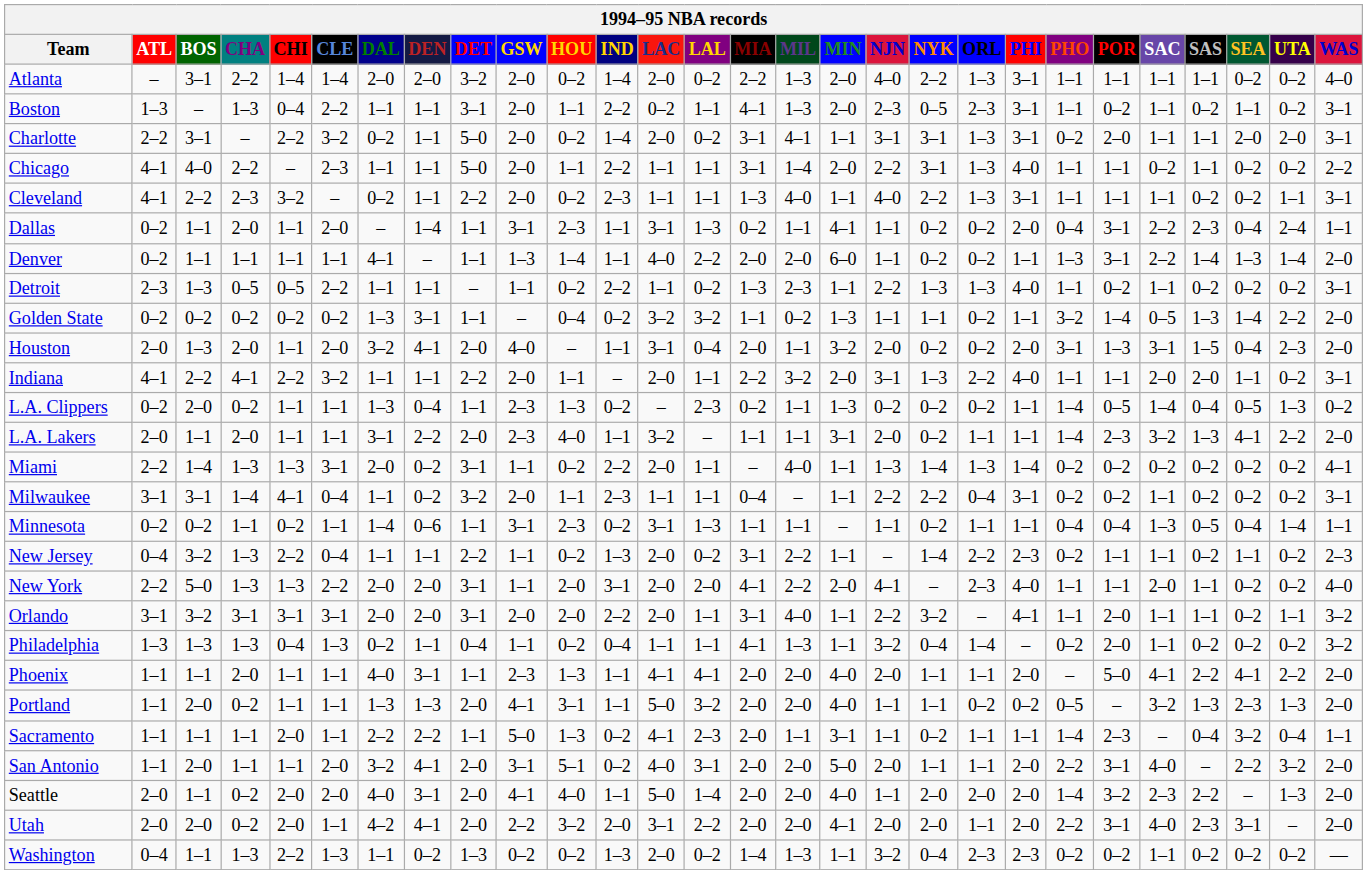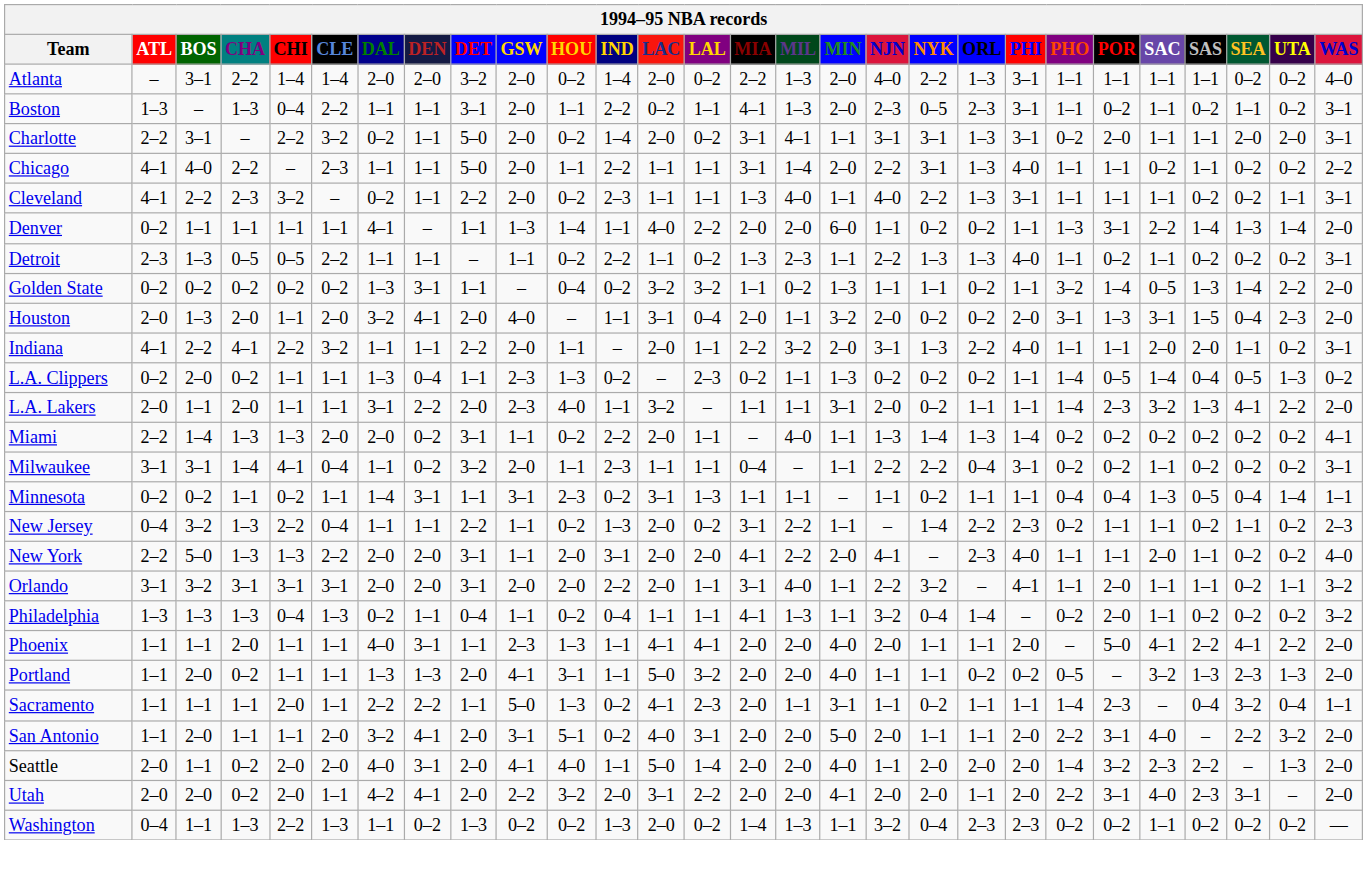 <table class="wikitable" style="font-size:95%; text-align:center;">
 <tr>
 <th colspan=28>1994–95 NBA records</th>
 </tr>
 <tr>
 <th width=100>Team</th>
 <th style="background:#FF0000;color:#FFFFFF;width=35">ATL</th>
 <th style="background:#006400;color:#FFFFFF;width=35">BOS</th>
 <th style="background:#008080;color:#800080;width=35">CHA</th>
 <th style="background:#FF0000;color:#000000;width=35">CHI</th>
 <th style="background:#000000;color:#5787DC;width=35">CLE</th>
 <th style="background:#00008B;color:#008000;width=35">DAL</th>
 <th style="background:#141A44;color:#BC2224;width=35">DEN</th>
 <th style="background:#0000FF;color:#FF0000;width=35">DET</th>
 <th style="background:#0000FF;color:#FFD700;width=35">GSW</th>
 <th style="background:#FF0000;color:#FFD700;width=35">HOU</th>
 <th style="background:#000080;color:#FFD700;width=35">IND</th>
 <th style="background:#F9160D;color:#1A2E8B;width=35">LAC</th>
 <th style="background:#800080;color:#FFD700;width=35">LAL</th>
 <th style="background:#000000;color:#8B0000;width=35">MIA</th>
 <th style="background:#00471B;color:#5C378A;width=35">MIL</th>
 <th style="background:#0000FF;color:#228B22;width=35">MIN</th>
 <th style="background:#DC143C;color:#0000CD;width=35">NJN</th>
 <th style="background:#0000FF;color:#FF8C00;width=35">NYK</th>
 <th style="background:#0000FF;color:#000000;width=35">ORL</th>
 <th style="background:#FF0000;color:#0000FF;width=35">PHI</th>
 <th style="background:#800080;color:#FF4500;width=35">PHO</th>
 <th style="background:#000000;color:#FF0000;width=35">POR</th>
 <th style="background:#6846A8;color:#FFFFFF;width=35">SAC</th>
 <th style="background:#000000;color:#C0C0C0;width=35">SAS</th>
 <th style="background:#005831;color:#FFC322;width=35">SEA</th>
 <th style="background:#36004A;color:#FFFF00;width=35">UTA</th>
 <th style="background:#DC143C;color:#0000CD;width=35">WAS</th>
 </tr>
 <tr>
 <td style="text-align:left;"><a href='#'>Atlanta</a></td>
 <td>–</td>
 <td>3–1</td>
 <td>2–2</td>
 <td>1–4</td>
 <td>1–4</td>
 <td>2–0</td>
 <td>2–0</td>
 <td>3–2</td>
 <td>2–0</td>
 <td>0–2</td>
 <td>1–4</td>
 <td>2–0</td>
 <td>0–2</td>
 <td>2–2</td>
 <td>1–3</td>
 <td>2–0</td>
 <td>4–0</td>
 <td>2–2</td>
 <td>1–3</td>
 <td>3–1</td>
 <td>1–1</td>
 <td>1–1</td>
 <td>1–1</td>
 <td>1–1</td>
 <td>0–2</td>
 <td>0–2</td>
 <td>4–0</td>
 </tr>
 <tr>
 <td style="text-align:left;"><a href='#'>Boston</a></td>
 <td>1–3</td>
 <td>–</td>
 <td>1–3</td>
 <td>0–4</td>
 <td>2–2</td>
 <td>1–1</td>
 <td>1–1</td>
 <td>3–1</td>
 <td>2–0</td>
 <td>1–1</td>
 <td>2–2</td>
 <td>0–2</td>
 <td>1–1</td>
 <td>4–1</td>
 <td>1–3</td>
 <td>2–0</td>
 <td>2–3</td>
 <td>0–5</td>
 <td>2–3</td>
 <td>3–1</td>
 <td>1–1</td>
 <td>0–2</td>
 <td>1–1</td>
 <td>0–2</td>
 <td>1–1</td>
 <td>0–2</td>
 <td>3–1</td>
 </tr>
 <tr>
 <td style="text-align:left;"><a href='#'>Charlotte</a></td>
 <td>2–2</td>
 <td>3–1</td>
 <td>–</td>
 <td>2–2</td>
 <td>3–2</td>
 <td>0–2</td>
 <td>1–1</td>
 <td>5–0</td>
 <td>2–0</td>
 <td>0–2</td>
 <td>1–4</td>
 <td>2–0</td>
 <td>0–2</td>
 <td>3–1</td>
 <td>4–1</td>
 <td>1–1</td>
 <td>3–1</td>
 <td>3–1</td>
 <td>1–3</td>
 <td>3–1</td>
 <td>0–2</td>
 <td>2–0</td>
 <td>1–1</td>
 <td>1–1</td>
 <td>2–0</td>
 <td>2–0</td>
 <td>3–1</td>
 </tr>
 <tr>
 <td style="text-align:left;"><a href='#'>Chicago</a></td>
 <td>4–1</td>
 <td>4–0</td>
 <td>2–2</td>
 <td>–</td>
 <td>2–3</td>
 <td>1–1</td>
 <td>1–1</td>
 <td>5–0</td>
 <td>2–0</td>
 <td>1–1</td>
 <td>2–2</td>
 <td>1–1</td>
 <td>1–1</td>
 <td>3–1</td>
 <td>1–4</td>
 <td>2–0</td>
 <td>2–2</td>
 <td>3–1</td>
 <td>1–3</td>
 <td>4–0</td>
 <td>1–1</td>
 <td>1–1</td>
 <td>0–2</td>
 <td>1–1</td>
 <td>0–2</td>
 <td>0–2</td>
 <td>2–2</td>
 </tr>
 <tr>
 <td style="text-align:left;"><a href='#'>Cleveland</a></td>
 <td>4–1</td>
 <td>2–2</td>
 <td>2–3</td>
 <td>3–2</td>
 <td>–</td>
 <td>0–2</td>
 <td>1–1</td>
 <td>2–2</td>
 <td>2–0</td>
 <td>0–2</td>
 <td>2–3</td>
 <td>1–1</td>
 <td>1–1</td>
 <td>1–3</td>
 <td>4–0</td>
 <td>1–1</td>
 <td>4–0</td>
 <td>2–2</td>
 <td>1–3</td>
 <td>3–1</td>
 <td>1–1</td>
 <td>1–1</td>
 <td>1–1</td>
 <td>0–2</td>
 <td>0–2</td>
 <td>1–1</td>
 <td>3–1</td>
-</tr>
-<tr>
-<td style="text-align:left;"><a href='#'>Dallas</a></td>
-<td>0–2</td>
-<td>1–1</td>
-<td>2–0</td>
-<td>1–1</td>
-<td>2–0</td>
-<td>–</td>
-<td>1–4</td>
-<td>1–1</td>
-<td>3–1</td>
-<td>2–3</td>
-<td>1–1</td>
-<td>3–1</td>
-<td>1–3</td>
-<td>0–2</td>
-<td>1–1</td>
-<td>4–1</td>
-<td>1–1</td>
-<td>0–2</td>
-<td>0–2</td>
-<td>2–0</td>
-<td>0–4</td>
-<td>3–1</td>
-<td>2–2</td>
-<td>2–3</td>
-<td>0–4</td>
-<td>2–4</td>
-<td>1–1</td>
 </tr>
 <tr>
 <td style="text-align:left;"><a href='#'>Denver</a></td>
 <td>0–2</td>
 <td>1–1</td>
 <td>1–1</td>
 <td>1–1</td>
 <td>1–1</td>
 <td>4–1</td>
 <td>–</td>
 <td>1–1</td>
 <td>1–3</td>
 <td>1–4</td>
 <td>1–1</td>
 <td>4–0</td>
 <td>2–2</td>
 <td>2–0</td>
 <td>2–0</td>
 <td>6–0</td>
 <td>1–1</td>
 <td>0–2</td>
 <td>0–2</td>
 <td>1–1</td>
 <td>1–3</td>
 <td>3–1</td>
 <td>2–2</td>
 <td>1–4</td>
 <td>1–3</td>
 <td>1–4</td>
 <td>2–0</td>
 </tr>
 <tr>
 <td style="text-align:left;"><a href='#'>Detroit</a></td>
 <td>2–3</td>
 <td>1–3</td>
 <td>0–5</td>
 <td>0–5</td>
 <td>2–2</td>
 <td>1–1</td>
 <td>1–1</td>
 <td>–</td>
 <td>1–1</td>
 <td>0–2</td>
 <td>2–2</td>
 <td>1–1</td>
 <td>0–2</td>
 <td>1–3</td>
 <td>2–3</td>
 <td>1–1</td>
 <td>2–2</td>
 <td>1–3</td>
 <td>1–3</td>
 <td>4–0</td>
 <td>1–1</td>
 <td>0–2</td>
 <td>1–1</td>
 <td>0–2</td>
 <td>0–2</td>
 <td>0–2</td>
 <td>3–1</td>
 </tr>
 <tr>
 <td style="text-align:left;"><a href='#'>Golden State</a></td>
 <td>0–2</td>
 <td>0–2</td>
 <td>0–2</td>
 <td>0–2</td>
 <td>0–2</td>
 <td>1–3</td>
 <td>3–1</td>
 <td>1–1</td>
 <td>–</td>
 <td>0–4</td>
 <td>0–2</td>
 <td>3–2</td>
 <td>3–2</td>
 <td>1–1</td>
 <td>0–2</td>
 <td>1–3</td>
 <td>1–1</td>
 <td>1–1</td>
 <td>0–2</td>
 <td>1–1</td>
 <td>3–2</td>
 <td>1–4</td>
 <td>0–5</td>
 <td>1–3</td>
 <td>1–4</td>
 <td>2–2</td>
 <td>2–0</td>
 </tr>
 <tr>
 <td style="text-align:left;"><a href='#'>Houston</a></td>
 <td>2–0</td>
 <td>1–3</td>
 <td>2–0</td>
 <td>1–1</td>
 <td>2–0</td>
 <td>3–2</td>
 <td>4–1</td>
 <td>2–0</td>
 <td>4–0</td>
 <td>–</td>
 <td>1–1</td>
 <td>3–1</td>
 <td>0–4</td>
 <td>2–0</td>
 <td>1–1</td>
 <td>3–2</td>
 <td>2–0</td>
 <td>0–2</td>
 <td>0–2</td>
 <td>2–0</td>
 <td>3–1</td>
 <td>1–3</td>
 <td>3–1</td>
 <td>1–5</td>
 <td>0–4</td>
 <td>2–3</td>
 <td>2–0</td>
 </tr>
 <tr>
 <td style="text-align:left;"><a href='#'>Indiana</a></td>
 <td>4–1</td>
 <td>2–2</td>
 <td>4–1</td>
 <td>2–2</td>
 <td>3–2</td>
 <td>1–1</td>
 <td>1–1</td>
 <td>2–2</td>
 <td>2–0</td>
 <td>1–1</td>
 <td>–</td>
 <td>2–0</td>
 <td>1–1</td>
 <td>2–2</td>
 <td>3–2</td>
 <td>2–0</td>
 <td>3–1</td>
 <td>1–3</td>
 <td>2–2</td>
 <td>4–0</td>
 <td>1–1</td>
 <td>1–1</td>
 <td>2–0</td>
 <td>2–0</td>
 <td>1–1</td>
 <td>0–2</td>
 <td>3–1</td>
 </tr>
 <tr>
 <td style="text-align:left;"><a href='#'>L.A. Clippers</a></td>
 <td>0–2</td>
 <td>2–0</td>
 <td>0–2</td>
 <td>1–1</td>
 <td>1–1</td>
 <td>1–3</td>
 <td>0–4</td>
 <td>1–1</td>
 <td>2–3</td>
 <td>1–3</td>
 <td>0–2</td>
 <td>–</td>
 <td>2–3</td>
 <td>0–2</td>
 <td>1–1</td>
 <td>1–3</td>
 <td>0–2</td>
 <td>0–2</td>
 <td>0–2</td>
 <td>1–1</td>
 <td>1–4</td>
 <td>0–5</td>
 <td>1–4</td>
 <td>0–4</td>
 <td>0–5</td>
 <td>1–3</td>
 <td>0–2</td>
 </tr>
 <tr>
 <td style="text-align:left;"><a href='#'>L.A. Lakers</a></td>
 <td>2–0</td>
 <td>1–1</td>
 <td>2–0</td>
 <td>1–1</td>
 <td>1–1</td>
 <td>3–1</td>
 <td>2–2</td>
 <td>2–0</td>
 <td>2–3</td>
 <td>4–0</td>
 <td>1–1</td>
 <td>3–2</td>
 <td>–</td>
 <td>1–1</td>
 <td>1–1</td>
 <td>3–1</td>
 <td>2–0</td>
 <td>0–2</td>
 <td>1–1</td>
 <td>1–1</td>
 <td>1–4</td>
 <td>2–3</td>
 <td>3–2</td>
 <td>1–3</td>
 <td>4–1</td>
 <td>2–2</td>
 <td>2–0</td>
 </tr>
 <tr>
 <td style="text-align:left;"><a href='#'>Miami</a></td>
 <td>2–2</td>
 <td>1–4</td>
 <td>1–3</td>
 <td>1–3</td>
-<td>3–1</td>
+<td>2–0</td>
 <td>2–0</td>
 <td>0–2</td>
 <td>3–1</td>
 <td>1–1</td>
 <td>0–2</td>
 <td>2–2</td>
 <td>2–0</td>
 <td>1–1</td>
 <td>–</td>
 <td>4–0</td>
 <td>1–1</td>
 <td>1–3</td>
 <td>1–4</td>
 <td>1–3</td>
 <td>1–4</td>
 <td>0–2</td>
 <td>0–2</td>
 <td>0–2</td>
 <td>0–2</td>
 <td>0–2</td>
 <td>0–2</td>
 <td>4–1</td>
 </tr>
 <tr>
 <td style="text-align:left;"><a href='#'>Milwaukee</a></td>
 <td>3–1</td>
 <td>3–1</td>
 <td>1–4</td>
 <td>4–1</td>
 <td>0–4</td>
 <td>1–1</td>
 <td>0–2</td>
 <td>3–2</td>
 <td>2–0</td>
 <td>1–1</td>
 <td>2–3</td>
 <td>1–1</td>
 <td>1–1</td>
 <td>0–4</td>
 <td>–</td>
 <td>1–1</td>
 <td>2–2</td>
 <td>2–2</td>
 <td>0–4</td>
 <td>3–1</td>
 <td>0–2</td>
 <td>0–2</td>
 <td>1–1</td>
 <td>0–2</td>
 <td>0–2</td>
 <td>0–2</td>
 <td>3–1</td>
 </tr>
 <tr>
 <td style="text-align:left;"><a href='#'>Minnesota</a></td>
 <td>0–2</td>
 <td>0–2</td>
 <td>1–1</td>
 <td>0–2</td>
 <td>1–1</td>
 <td>1–4</td>
-<td>0–6</td>
+<td>3–1</td>
 <td>1–1</td>
 <td>3–1</td>
 <td>2–3</td>
 <td>0–2</td>
 <td>3–1</td>
 <td>1–3</td>
 <td>1–1</td>
 <td>1–1</td>
 <td>–</td>
 <td>1–1</td>
 <td>0–2</td>
 <td>1–1</td>
 <td>1–1</td>
 <td>0–4</td>
 <td>0–4</td>
 <td>1–3</td>
 <td>0–5</td>
 <td>0–4</td>
 <td>1–4</td>
 <td>1–1</td>
 </tr>
 <tr>
 <td style="text-align:left;"><a href='#'>New Jersey</a></td>
 <td>0–4</td>
 <td>3–2</td>
 <td>1–3</td>
 <td>2–2</td>
 <td>0–4</td>
 <td>1–1</td>
 <td>1–1</td>
 <td>2–2</td>
 <td>1–1</td>
 <td>0–2</td>
 <td>1–3</td>
 <td>2–0</td>
 <td>0–2</td>
 <td>3–1</td>
 <td>2–2</td>
 <td>1–1</td>
 <td>–</td>
 <td>1–4</td>
 <td>2–2</td>
 <td>2–3</td>
 <td>0–2</td>
 <td>1–1</td>
 <td>1–1</td>
 <td>0–2</td>
 <td>1–1</td>
 <td>0–2</td>
 <td>2–3</td>
 </tr>
 <tr>
 <td style="text-align:left;"><a href='#'>New York</a></td>
 <td>2–2</td>
 <td>5–0</td>
 <td>1–3</td>
 <td>1–3</td>
 <td>2–2</td>
 <td>2–0</td>
 <td>2–0</td>
 <td>3–1</td>
 <td>1–1</td>
 <td>2–0</td>
 <td>3–1</td>
 <td>2–0</td>
 <td>2–0</td>
 <td>4–1</td>
 <td>2–2</td>
 <td>2–0</td>
 <td>4–1</td>
 <td>–</td>
 <td>2–3</td>
 <td>4–0</td>
 <td>1–1</td>
 <td>1–1</td>
 <td>2–0</td>
 <td>1–1</td>
 <td>0–2</td>
 <td>0–2</td>
 <td>4–0</td>
 </tr>
 <tr>
 <td style="text-align:left;"><a href='#'>Orlando</a></td>
 <td>3–1</td>
 <td>3–2</td>
 <td>3–1</td>
 <td>3–1</td>
 <td>3–1</td>
 <td>2–0</td>
 <td>2–0</td>
 <td>3–1</td>
 <td>2–0</td>
 <td>2–0</td>
 <td>2–2</td>
 <td>2–0</td>
 <td>1–1</td>
 <td>3–1</td>
 <td>4–0</td>
 <td>1–1</td>
 <td>2–2</td>
 <td>3–2</td>
 <td>–</td>
 <td>4–1</td>
 <td>1–1</td>
 <td>2–0</td>
 <td>1–1</td>
 <td>1–1</td>
 <td>0–2</td>
 <td>1–1</td>
 <td>3–2</td>
 </tr>
 <tr>
 <td style="text-align:left;"><a href='#'>Philadelphia</a></td>
 <td>1–3</td>
 <td>1–3</td>
 <td>1–3</td>
 <td>0–4</td>
 <td>1–3</td>
 <td>0–2</td>
 <td>1–1</td>
 <td>0–4</td>
 <td>1–1</td>
 <td>0–2</td>
 <td>0–4</td>
 <td>1–1</td>
 <td>1–1</td>
 <td>4–1</td>
 <td>1–3</td>
 <td>1–1</td>
 <td>3–2</td>
 <td>0–4</td>
 <td>1–4</td>
 <td>–</td>
 <td>0–2</td>
 <td>2–0</td>
 <td>1–1</td>
 <td>0–2</td>
 <td>0–2</td>
 <td>0–2</td>
 <td>3–2</td>
 </tr>
 <tr>
 <td style="text-align:left;"><a href='#'>Phoenix</a></td>
 <td>1–1</td>
 <td>1–1</td>
 <td>2–0</td>
 <td>1–1</td>
 <td>1–1</td>
 <td>4–0</td>
 <td>3–1</td>
 <td>1–1</td>
 <td>2–3</td>
 <td>1–3</td>
 <td>1–1</td>
 <td>4–1</td>
 <td>4–1</td>
 <td>2–0</td>
 <td>2–0</td>
 <td>4–0</td>
 <td>2–0</td>
 <td>1–1</td>
 <td>1–1</td>
 <td>2–0</td>
 <td>–</td>
 <td>5–0</td>
 <td>4–1</td>
 <td>2–2</td>
 <td>4–1</td>
 <td>2–2</td>
 <td>2–0</td>
 </tr>
 <tr>
 <td style="text-align:left;"><a href='#'>Portland</a></td>
 <td>1–1</td>
 <td>2–0</td>
 <td>0–2</td>
 <td>1–1</td>
 <td>1–1</td>
 <td>1–3</td>
 <td>1–3</td>
 <td>2–0</td>
 <td>4–1</td>
 <td>3–1</td>
 <td>1–1</td>
 <td>5–0</td>
 <td>3–2</td>
 <td>2–0</td>
 <td>2–0</td>
 <td>4–0</td>
 <td>1–1</td>
 <td>1–1</td>
 <td>0–2</td>
 <td>0–2</td>
 <td>0–5</td>
 <td>–</td>
 <td>3–2</td>
 <td>1–3</td>
 <td>2–3</td>
 <td>1–3</td>
 <td>2–0</td>
 </tr>
 <tr>
 <td style="text-align:left;"><a href='#'>Sacramento</a></td>
 <td>1–1</td>
 <td>1–1</td>
 <td>1–1</td>
 <td>2–0</td>
 <td>1–1</td>
 <td>2–2</td>
 <td>2–2</td>
 <td>1–1</td>
 <td>5–0</td>
 <td>1–3</td>
 <td>0–2</td>
 <td>4–1</td>
 <td>2–3</td>
 <td>2–0</td>
 <td>1–1</td>
 <td>3–1</td>
 <td>1–1</td>
 <td>0–2</td>
 <td>1–1</td>
 <td>1–1</td>
 <td>1–4</td>
 <td>2–3</td>
 <td>–</td>
 <td>0–4</td>
 <td>3–2</td>
 <td>0–4</td>
 <td>1–1</td>
 </tr>
 <tr>
 <td style="text-align:left;"><a href='#'>San Antonio</a></td>
 <td>1–1</td>
 <td>2–0</td>
 <td>1–1</td>
 <td>1–1</td>
 <td>2–0</td>
 <td>3–2</td>
 <td>4–1</td>
 <td>2–0</td>
 <td>3–1</td>
 <td>5–1</td>
 <td>0–2</td>
 <td>4–0</td>
 <td>3–1</td>
 <td>2–0</td>
 <td>2–0</td>
 <td>5–0</td>
 <td>2–0</td>
 <td>1–1</td>
 <td>1–1</td>
 <td>2–0</td>
 <td>2–2</td>
 <td>3–1</td>
 <td>4–0</td>
 <td>–</td>
 <td>2–2</td>
 <td>3–2</td>
 <td>2–0</td>
 </tr>
 <tr>
 <td style="text-align:left;">Seattle</td>
 <td>2–0</td>
 <td>1–1</td>
 <td>0–2</td>
 <td>2–0</td>
 <td>2–0</td>
 <td>4–0</td>
 <td>3–1</td>
 <td>2–0</td>
 <td>4–1</td>
 <td>4–0</td>
 <td>1–1</td>
 <td>5–0</td>
 <td>1–4</td>
 <td>2–0</td>
 <td>2–0</td>
 <td>4–0</td>
 <td>1–1</td>
 <td>2–0</td>
 <td>2–0</td>
 <td>2–0</td>
 <td>1–4</td>
 <td>3–2</td>
 <td>2–3</td>
 <td>2–2</td>
 <td>–</td>
 <td>1–3</td>
 <td>2–0</td>
 </tr>
 <tr>
 <td style="text-align:left;"><a href='#'>Utah</a></td>
 <td>2–0</td>
 <td>2–0</td>
 <td>0–2</td>
 <td>2–0</td>
 <td>1–1</td>
 <td>4–2</td>
 <td>4–1</td>
 <td>2–0</td>
 <td>2–2</td>
 <td>3–2</td>
 <td>2–0</td>
 <td>3–1</td>
 <td>2–2</td>
 <td>2–0</td>
 <td>2–0</td>
 <td>4–1</td>
 <td>2–0</td>
 <td>2–0</td>
 <td>1–1</td>
 <td>2–0</td>
 <td>2–2</td>
 <td>3–1</td>
 <td>4–0</td>
 <td>2–3</td>
 <td>3–1</td>
 <td>–</td>
 <td>2–0</td>
 </tr>
 <tr>
 <td style="text-align:left;"><a href='#'>Washington</a></td>
 <td>0–4</td>
 <td>1–1</td>
 <td>1–3</td>
 <td>2–2</td>
 <td>1–3</td>
 <td>1–1</td>
 <td>0–2</td>
 <td>1–3</td>
 <td>0–2</td>
 <td>0–2</td>
 <td>1–3</td>
 <td>2–0</td>
 <td>0–2</td>
 <td>1–4</td>
 <td>1–3</td>
 <td>1–1</td>
 <td>3–2</td>
 <td>0–4</td>
 <td>2–3</td>
 <td>2–3</td>
 <td>0–2</td>
 <td>0–2</td>
 <td>1–1</td>
 <td>0–2</td>
 <td>0–2</td>
 <td>0–2</td>
 <td>—</td>
 </tr>
 </table>
